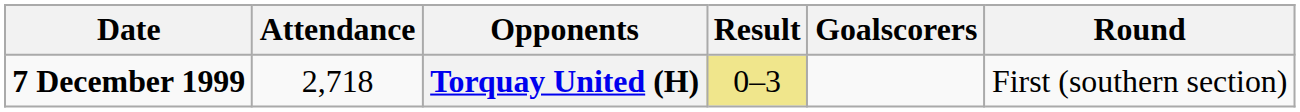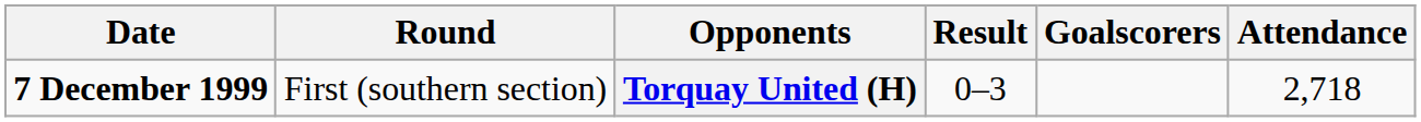 <table class="wikitable plainrowheaders ">
 <tr>
 <th scope=col>Date</th>
-<th scope=col>Attendance</th>
+<th scope=col>Round</th>
 <th scope=col>Opponents</th>
 <th scope=col>Result</th>
 <th scope=col class=unsortable>Goalscorers</th>
-<th scope=col>Round</th>
+<th scope=col>Attendance</th>
 </tr>
 <tr>
 <td><strong>7 December 1999</strong></td>
+<td>First (southern section)</td>
+<th scope=row><a href='#'>Torquay United</a> (H)</th>
+<td align=center>0–3</td>
+<td></td>
 <td align=center>2,718</td>
-<th scope=row><a href='#'>Torquay United</a> (H)</th>
-<td align=center style="background: khaki;">0–3</td>
-<td></td>
-<td>First (southern section)</td>
 </tr>
 </table>
